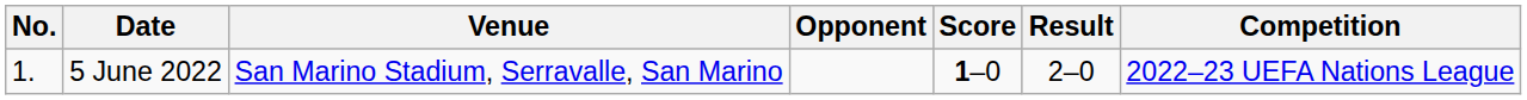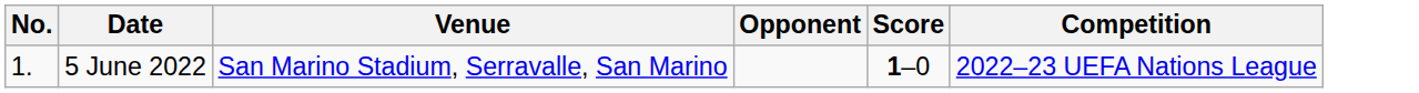 <table class=wikitable>
 <tr>
 <th>No.</th>
 <th>Date</th>
 <th>Venue</th>
 <th>Opponent</th>
 <th>Score</th>
-<th>Result</th>
 <th>Competition</th>
 </tr>
 <tr>
 <td>1.</td>
 <td>5 June 2022</td>
 <td><a href='#'>San Marino Stadium</a>, <a href='#'>Serravalle</a>, <a href='#'>San Marino</a></td>
 <td></td>
 <td align=center><strong>1</strong>–0</td>
-<td align=center>2–0</td>
 <td><a href='#'>2022–23 UEFA Nations League</a></td>
 </tr>
 </table>
